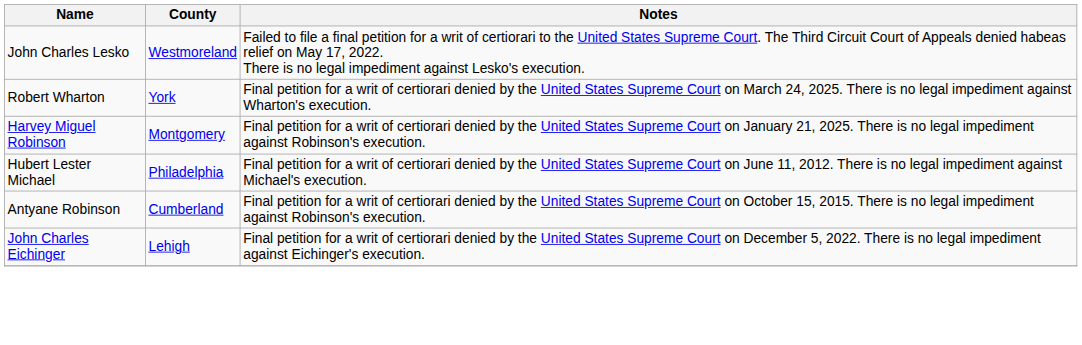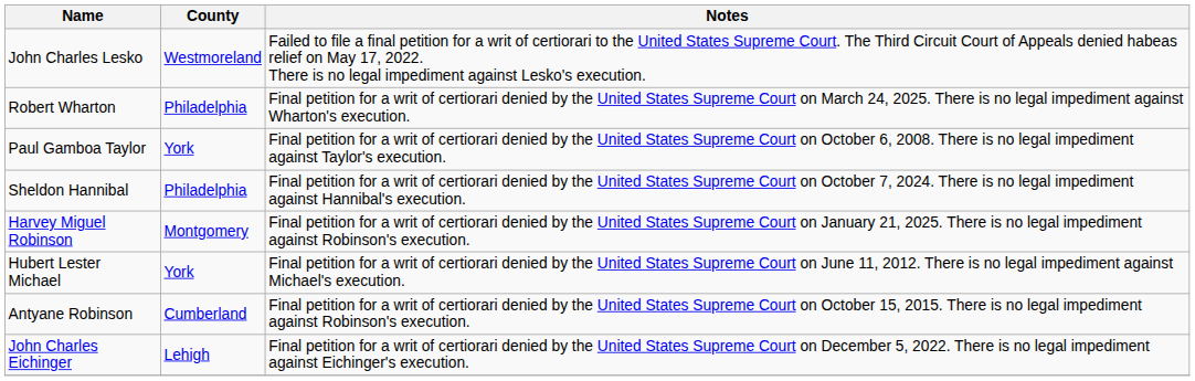 <table class="wikitable sortable">
 <tr>
 <th>Name</th>
 <th>County</th>
 <th>Notes</th>
 </tr>
 <tr>
 <td>John Charles Lesko</td>
 <td><a href='#'>Westmoreland</a></td>
 <td>Failed to file a final petition for a writ of certiorari to the <a href='#'>United States Supreme Court</a>. The Third Circuit Court of Appeals denied habeas relief on May 17, 2022.<br>There is no legal impediment against Lesko's execution.</td>
 </tr>
 <tr>
 <td>Robert Wharton</td>
+<td><a href='#'>Philadelphia</a></td>
+<td>Final petition for a writ of certiorari denied by the <a href='#'>United States Supreme Court</a> on March 24, 2025. There is no legal impediment against Wharton's execution.</td>
+</tr>
+<tr>
+<td>Paul Gamboa Taylor</td>
 <td><a href='#'>York</a></td>
-<td>Final petition for a writ of certiorari denied by the <a href='#'>United States Supreme Court</a> on March 24, 2025. There is no legal impediment against Wharton's execution.</td>
+<td>Final petition for a writ of certiorari denied by the <a href='#'>United States Supreme Court</a> on October 6, 2008. There is no legal impediment against Taylor's execution.</td>
+</tr>
+<tr>
+<td>Sheldon Hannibal</td>
+<td><a href='#'>Philadelphia</a></td>
+<td>Final petition for a writ of certiorari denied by the <a href='#'>United States Supreme Court</a> on October 7, 2024. There is no legal impediment against Hannibal's execution.</td>
 </tr>
 <tr>
 <td><a href='#'>Harvey Miguel Robinson</a></td>
 <td><a href='#'>Montgomery</a></td>
 <td>Final petition for a writ of certiorari denied by the <a href='#'>United States Supreme Court</a> on January 21, 2025. There is no legal impediment against Robinson's execution.</td>
 </tr>
 <tr>
 <td>Hubert Lester Michael</td>
-<td><a href='#'>Philadelphia</a></td>
+<td><a href='#'>York</a></td>
 <td>Final petition for a writ of certiorari denied by the <a href='#'>United States Supreme Court</a> on June 11, 2012. There is no legal impediment against Michael's execution.</td>
 </tr>
 <tr>
 <td>Antyane Robinson</td>
 <td><a href='#'>Cumberland</a></td>
 <td>Final petition for a writ of certiorari denied by the <a href='#'>United States Supreme Court</a> on October 15, 2015. There is no legal impediment against Robinson's execution.</td>
 </tr>
 <tr>
 <td><a href='#'>John Charles Eichinger</a></td>
 <td><a href='#'>Lehigh</a></td>
 <td>Final petition for a writ of certiorari denied by the <a href='#'>United States Supreme Court</a> on December 5, 2022. There is no legal impediment against Eichinger's execution.</td>
 </tr>
 <tr>
 </tr>
 </table>
